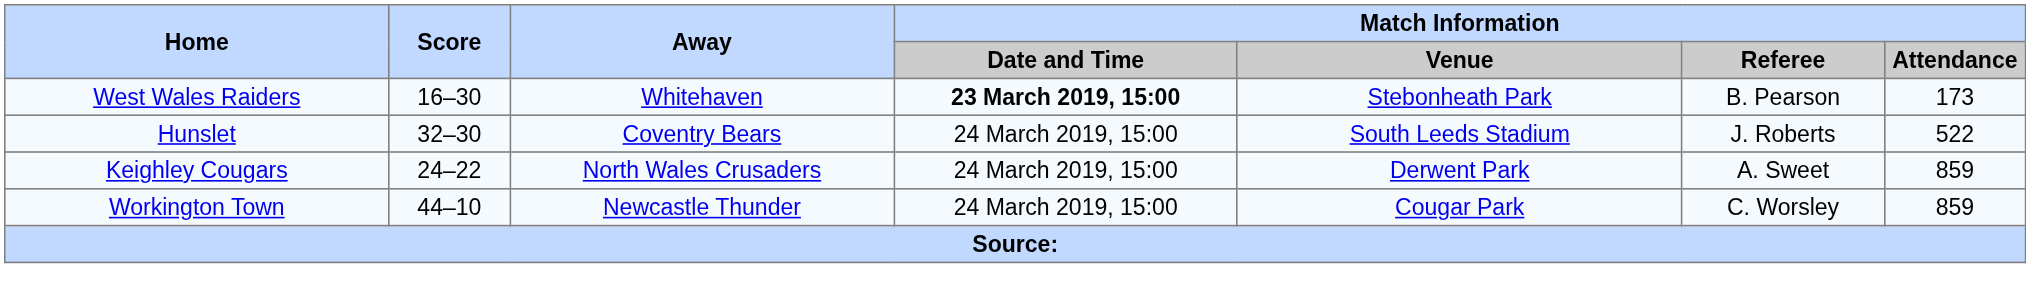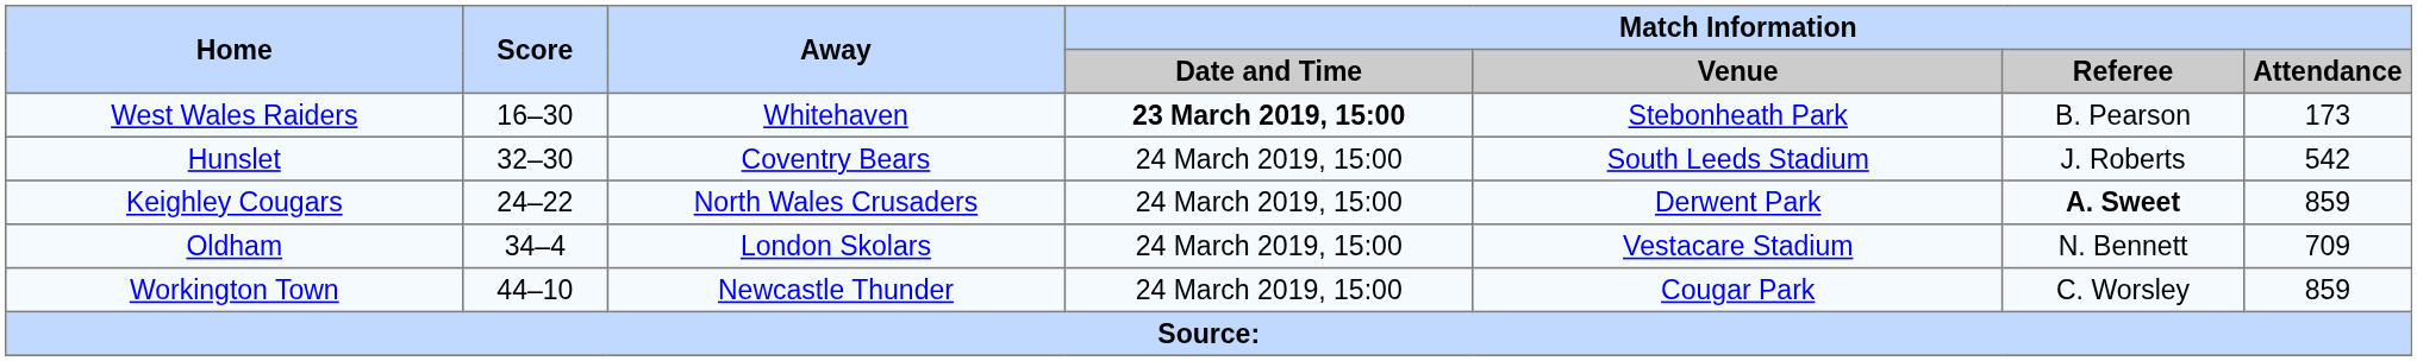 <table border=1 style="border-collapse:collapse; font-size:90%; text-align:center;" cellpadding=3 cellspacing=0 width=100%>
 <tr bgcolor=#C1D8FF>
 <th rowspan=2 width=19%>Home</th>
 <th rowspan=2 width=6%>Score</th>
 <th rowspan=2 width=19%>Away</th>
 <th colspan=4>Match Information</th>
 </tr>
 <tr bgcolor=#CCCCCC>
 <th width=17%>Date and Time</th>
 <th width=22%>Venue</th>
 <th width=10%>Referee</th>
 <th width=7%>Attendance</th>
 </tr>
 <tr bgcolor=#F5FAFF>
 <td> <a href='#'>West Wales Raiders</a></td>
 <td>16–30</td>
 <td> <a href='#'>Whitehaven</a></td>
 <td><strong>23 March 2019, 15:00</strong></td>
 <td><a href='#'>Stebonheath Park</a></td>
 <td>B. Pearson</td>
 <td>173</td>
 </tr>
 <tr bgcolor=#F5FAFF>
 <td> <a href='#'>Hunslet</a></td>
 <td>32–30</td>
 <td> <a href='#'>Coventry Bears</a></td>
 <td>24 March 2019, 15:00</td>
 <td><a href='#'>South Leeds Stadium</a></td>
 <td>J. Roberts</td>
-<td>522</td>
+<td>542</td>
 </tr>
 <tr bgcolor=#F5FAFF>
 <td> <a href='#'>Keighley Cougars</a></td>
 <td>24–22</td>
 <td> <a href='#'>North Wales Crusaders</a></td>
 <td>24 March 2019, 15:00</td>
 <td><a href='#'>Derwent Park</a></td>
-<td>A. Sweet</td>
+<td><strong>A. Sweet</strong></td>
 <td>859</td>
+</tr>
+<tr bgcolor=#F5FAFF>
+<td> <a href='#'>Oldham</a></td>
+<td>34–4</td>
+<td> <a href='#'>London Skolars</a></td>
+<td>24 March 2019, 15:00</td>
+<td><a href='#'>Vestacare Stadium</a></td>
+<td>N. Bennett</td>
+<td>709</td>
 </tr>
 <tr bgcolor=#F5FAFF>
 <td> <a href='#'>Workington Town</a></td>
 <td>44–10</td>
 <td> <a href='#'>Newcastle Thunder</a></td>
 <td>24 March 2019, 15:00</td>
 <td><a href='#'>Cougar Park</a></td>
 <td>C. Worsley</td>
 <td>859</td>
 </tr>
 <tr style="background:#c1d8ff;">
 <th colspan=7>Source:</th>
 </tr>
 </table>
